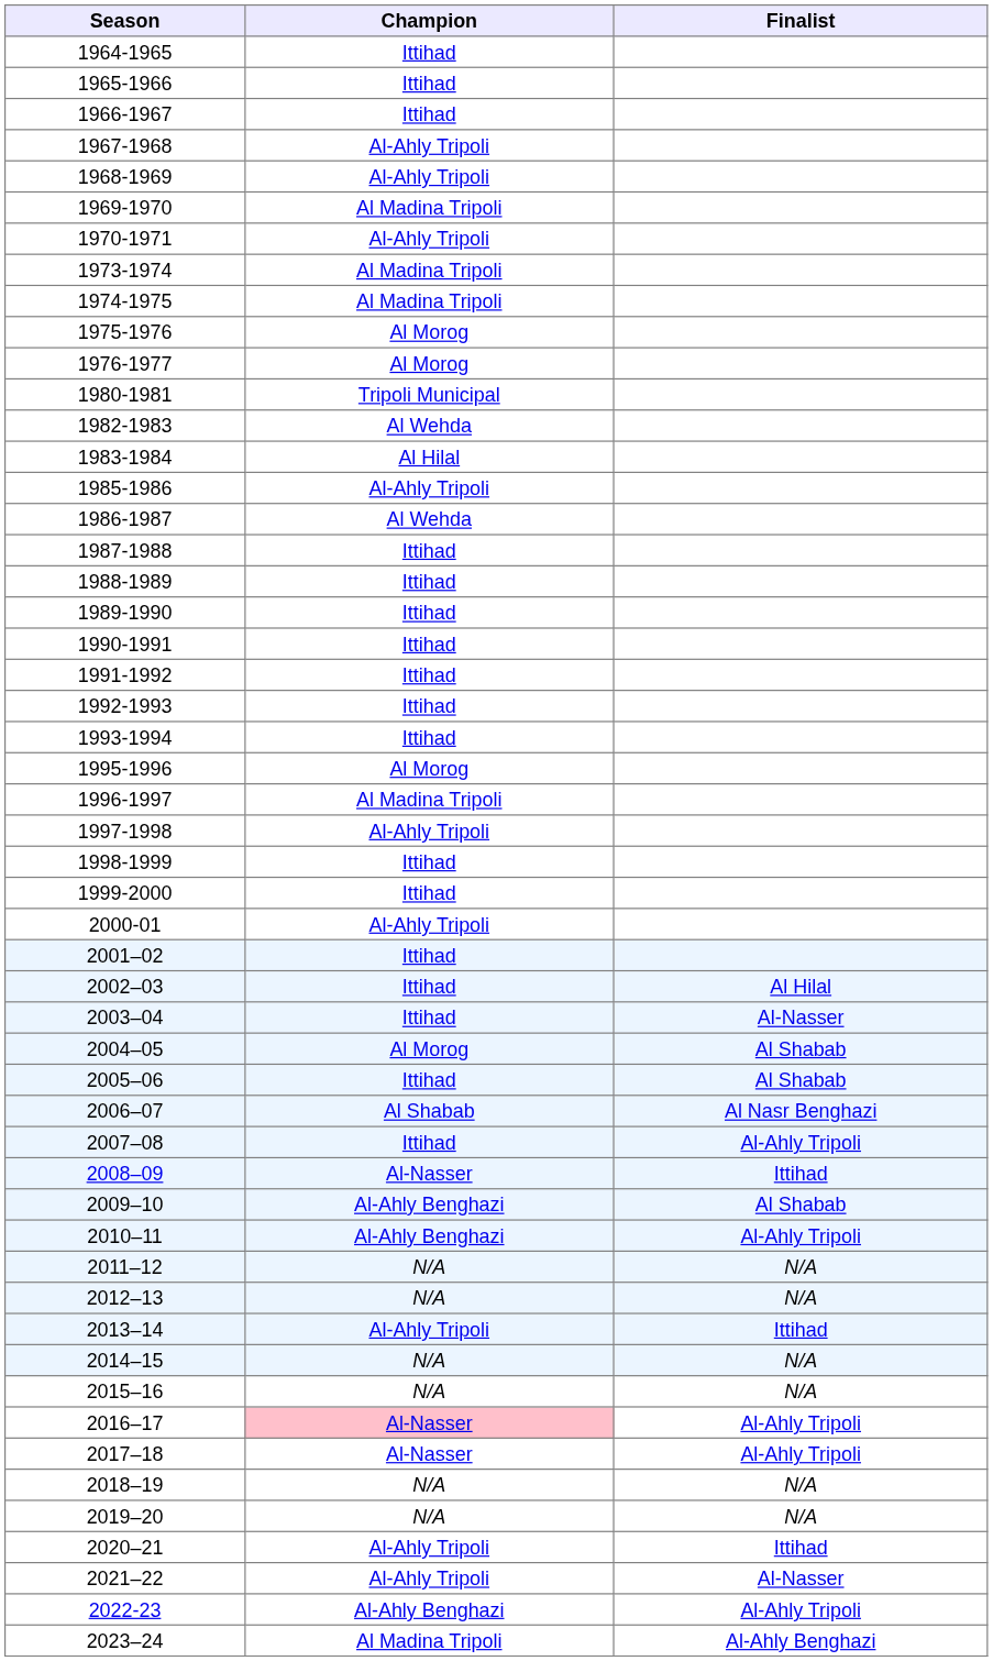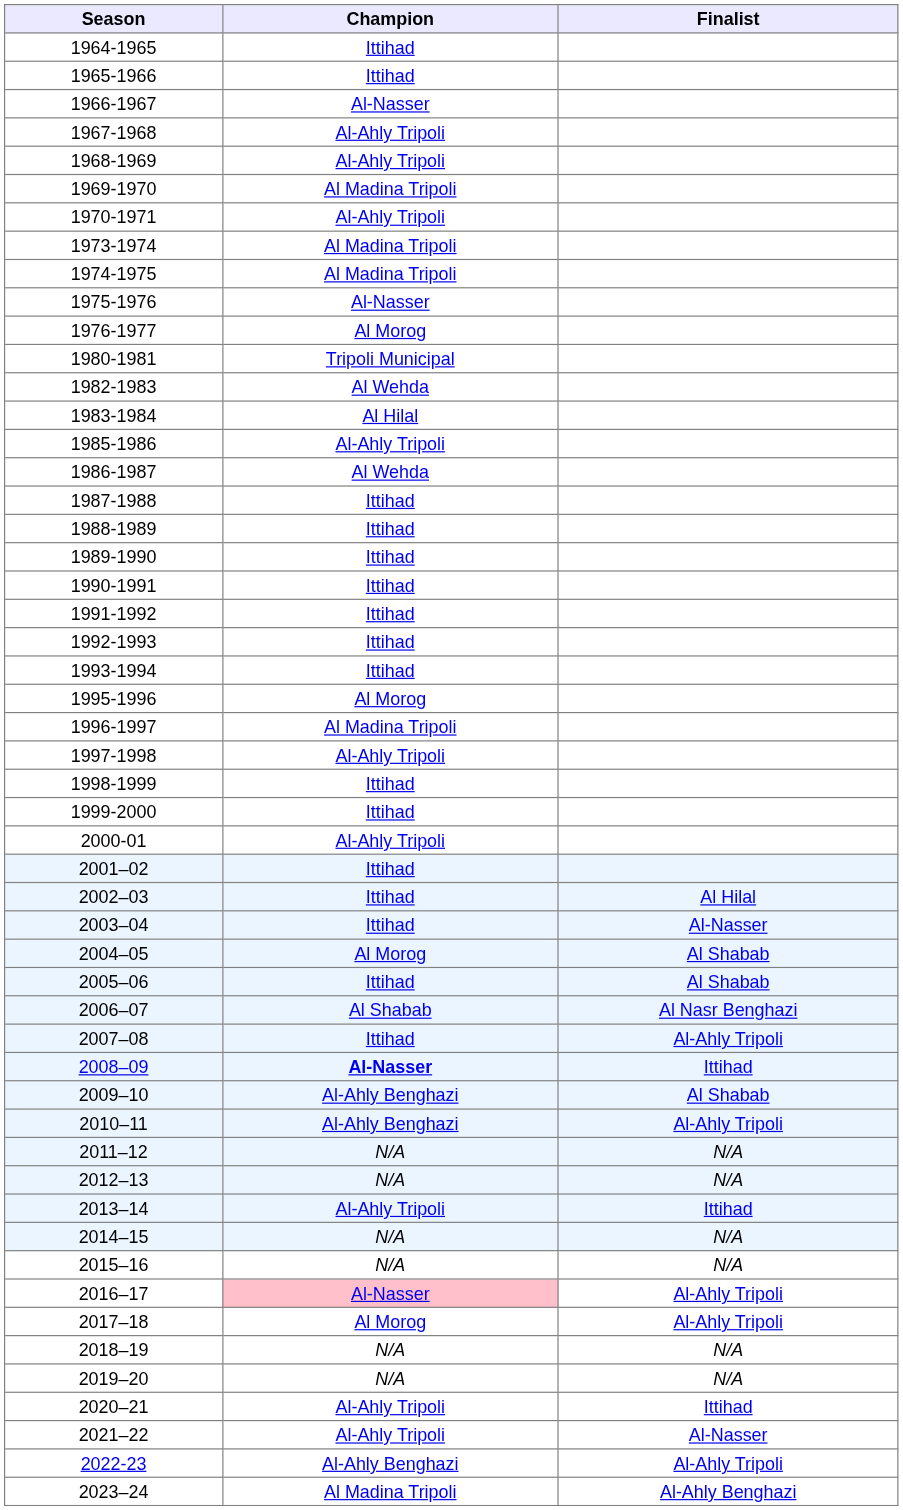 <table cellpadding="3" cellspacing="0" border="1" style="font-size: 95%; border: gray solid 1px; border-collapse: collapse;text-align:center;width:60%;">
 <tr bgcolor="#EBE9FF">
 <td align=center><strong>Season</strong></td>
 <td align=center><strong>Champion</strong></td>
 <td align=center><strong>Finalist</strong></td>
 </tr>
 <tr>
 <td>1964-1965</td>
 <td><a href='#'>Ittihad</a></td>
 <td></td>
 </tr>
 <tr>
 <td>1965-1966</td>
 <td><a href='#'>Ittihad</a></td>
 <td></td>
 </tr>
 <tr>
 <td>1966-1967</td>
-<td><a href='#'>Ittihad</a></td>
+<td><a href='#'>Al-Nasser</a></td>
 <td></td>
 </tr>
 <tr>
 <td>1967-1968</td>
 <td><a href='#'>Al-Ahly Tripoli</a></td>
 <td></td>
 </tr>
 <tr>
 <td>1968-1969</td>
 <td><a href='#'>Al-Ahly Tripoli</a></td>
 <td></td>
 </tr>
 <tr>
 <td>1969-1970</td>
 <td><a href='#'>Al Madina Tripoli</a></td>
 <td></td>
 </tr>
 <tr>
 <td>1970-1971</td>
 <td><a href='#'>Al-Ahly Tripoli</a></td>
 <td></td>
 </tr>
 <tr>
 <td>1973-1974</td>
 <td><a href='#'>Al Madina Tripoli</a></td>
 <td></td>
 </tr>
 <tr>
 <td>1974-1975</td>
 <td><a href='#'>Al Madina Tripoli</a></td>
 <td></td>
 </tr>
 <tr>
 <td>1975-1976</td>
-<td><a href='#'>Al Morog</a></td>
+<td><a href='#'>Al-Nasser</a></td>
 <td></td>
 </tr>
 <tr>
 <td>1976-1977</td>
 <td><a href='#'>Al Morog</a></td>
 <td></td>
 </tr>
 <tr>
 <td>1980-1981</td>
 <td><a href='#'>Tripoli Municipal</a></td>
 <td></td>
 </tr>
 <tr>
 <td>1982-1983</td>
 <td><a href='#'>Al Wehda</a></td>
 <td></td>
 </tr>
 <tr>
 <td>1983-1984</td>
 <td><a href='#'>Al Hilal</a></td>
 <td></td>
 </tr>
 <tr>
 <td>1985-1986</td>
 <td><a href='#'>Al-Ahly Tripoli</a></td>
 <td></td>
 </tr>
 <tr>
 <td>1986-1987</td>
 <td><a href='#'>Al Wehda</a></td>
 <td></td>
 </tr>
 <tr>
 <td>1987-1988</td>
 <td><a href='#'>Ittihad</a></td>
 <td></td>
 </tr>
 <tr>
 <td>1988-1989</td>
 <td><a href='#'>Ittihad</a></td>
 <td></td>
 </tr>
 <tr>
 <td>1989-1990</td>
 <td><a href='#'>Ittihad</a></td>
 <td></td>
 </tr>
 <tr>
 <td>1990-1991</td>
 <td><a href='#'>Ittihad</a></td>
 <td></td>
 </tr>
 <tr>
 <td>1991-1992</td>
 <td><a href='#'>Ittihad</a></td>
 <td></td>
 </tr>
 <tr>
 <td>1992-1993</td>
 <td><a href='#'>Ittihad</a></td>
 <td></td>
 </tr>
 <tr>
 <td>1993-1994</td>
 <td><a href='#'>Ittihad</a></td>
 <td></td>
 </tr>
 <tr>
 <td>1995-1996</td>
 <td><a href='#'>Al Morog</a></td>
 <td></td>
 </tr>
 <tr>
 <td>1996-1997</td>
 <td><a href='#'>Al Madina Tripoli</a></td>
 <td></td>
 </tr>
 <tr>
 <td>1997-1998</td>
 <td><a href='#'>Al-Ahly Tripoli</a></td>
 <td></td>
 </tr>
 <tr>
 <td>1998-1999</td>
 <td><a href='#'>Ittihad</a></td>
 <td></td>
 </tr>
 <tr>
 <td>1999-2000</td>
 <td><a href='#'>Ittihad</a></td>
 <td></td>
 </tr>
 <tr>
 <td>2000-01</td>
 <td><a href='#'>Al-Ahly Tripoli</a></td>
 <td></td>
 </tr>
 <tr bgcolor="#EBF5FF">
 <td>2001–02</td>
 <td><a href='#'>Ittihad</a></td>
 <td></td>
 </tr>
 <tr bgcolor="#EBF5FF">
 <td>2002–03</td>
 <td><a href='#'>Ittihad</a></td>
 <td><a href='#'>Al Hilal</a></td>
 </tr>
 <tr bgcolor="#EBF5FF">
 <td>2003–04</td>
 <td><a href='#'>Ittihad</a></td>
 <td><a href='#'>Al-Nasser</a></td>
 </tr>
 <tr bgcolor="#EBF5FF">
 <td>2004–05</td>
 <td><a href='#'>Al Morog</a></td>
 <td><a href='#'>Al Shabab</a></td>
 </tr>
 <tr bgcolor="#EBF5FF">
 <td>2005–06</td>
 <td><a href='#'>Ittihad</a></td>
 <td><a href='#'>Al Shabab</a></td>
 </tr>
 <tr bgcolor="#EBF5FF">
 <td>2006–07</td>
 <td><a href='#'>Al Shabab</a></td>
 <td><a href='#'>Al Nasr Benghazi</a></td>
 </tr>
 <tr bgcolor="#EBF5FF">
 <td>2007–08</td>
 <td><a href='#'>Ittihad</a></td>
 <td><a href='#'>Al-Ahly Tripoli</a></td>
 </tr>
 <tr bgcolor="#EBF5FF">
 <td><a href='#'>2008–09</a></td>
-<td><a href='#'>Al-Nasser</a></td>
+<td><strong><a href='#'>Al-Nasser</a></strong></td>
 <td><a href='#'>Ittihad</a></td>
 </tr>
 <tr bgcolor="#EBF5FF">
 <td>2009–10</td>
 <td><a href='#'>Al-Ahly Benghazi</a></td>
 <td><a href='#'>Al Shabab</a></td>
 </tr>
 <tr bgcolor="#EBF5FF">
 <td>2010–11</td>
 <td><a href='#'>Al-Ahly Benghazi</a></td>
 <td><a href='#'>Al-Ahly Tripoli</a></td>
 </tr>
 <tr bgcolor="#EBF5FF">
 <td>2011–12</td>
 <td><em>N/A</em></td>
 <td><em>N/A</em></td>
 </tr>
 <tr bgcolor="#EBF5FF">
 <td>2012–13</td>
 <td><em>N/A</em></td>
 <td><em>N/A</em></td>
 </tr>
 <tr bgcolor="#EBF5FF">
 <td>2013–14</td>
 <td><a href='#'>Al-Ahly Tripoli</a></td>
 <td><a href='#'>Ittihad</a></td>
 </tr>
 <tr bgcolor="#EBF5FF">
 <td>2014–15</td>
 <td><em>N/A</em></td>
 <td><em>N/A</em></td>
 </tr>
 <tr>
 <td>2015–16</td>
 <td><em>N/A</em></td>
 <td><em>N/A</em></td>
 </tr>
 <tr>
 <td>2016–17</td>
 <td style="background: pink;"><a href='#'>Al-Nasser</a></td>
 <td><a href='#'>Al-Ahly Tripoli</a></td>
 </tr>
 <tr>
 <td>2017–18</td>
-<td><a href='#'>Al-Nasser</a></td>
+<td><a href='#'>Al Morog</a></td>
 <td><a href='#'>Al-Ahly Tripoli</a></td>
 </tr>
 <tr>
 <td>2018–19</td>
 <td><em>N/A</em></td>
 <td><em>N/A</em></td>
 </tr>
 <tr>
 <td>2019–20</td>
 <td><em>N/A</em></td>
 <td><em>N/A</em></td>
 </tr>
 <tr>
 <td>2020–21</td>
 <td><a href='#'>Al-Ahly Tripoli</a></td>
 <td><a href='#'>Ittihad</a></td>
 </tr>
 <tr>
 <td>2021–22</td>
 <td><a href='#'>Al-Ahly Tripoli</a></td>
 <td><a href='#'>Al-Nasser</a></td>
 </tr>
 <tr>
 <td><a href='#'>2022-23</a></td>
 <td><a href='#'>Al-Ahly Benghazi</a></td>
 <td><a href='#'>Al-Ahly Tripoli</a></td>
 </tr>
 <tr>
 <td>2023–24</td>
 <td><a href='#'>Al Madina Tripoli</a></td>
 <td><a href='#'>Al-Ahly Benghazi</a></td>
 </tr>
 </table>
